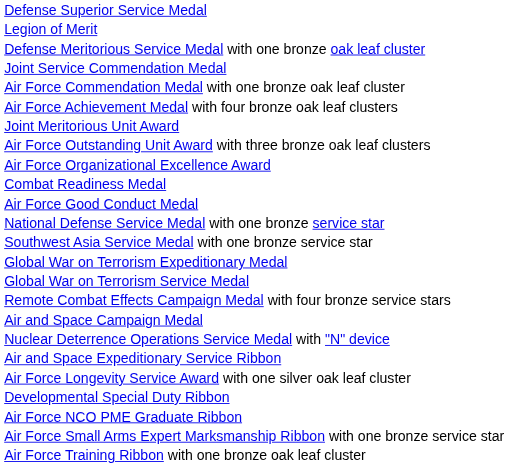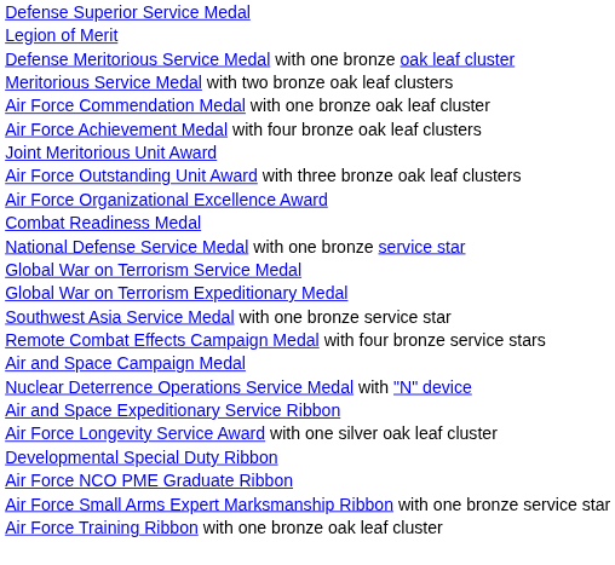 <table>
 <tr>
 <td></td>
 <td><a href='#'>Defense Superior Service Medal</a></td>
 </tr>
 <tr>
 <td></td>
 <td><a href='#'>Legion of Merit</a></td>
 </tr>
 <tr>
 <td></td>
 <td><a href='#'>Defense Meritorious Service Medal</a> with one bronze <a href='#'>oak leaf cluster</a></td>
 </tr>
 <tr>
 <td></td>
-<td><a href='#'>Joint Service Commendation Medal</a></td>
+<td><a href='#'>Meritorious Service Medal</a> with two bronze oak leaf clusters</td>
 </tr>
 <tr>
 <td></td>
 <td><a href='#'>Air Force Commendation Medal</a> with one bronze oak leaf cluster</td>
 </tr>
 <tr>
 <td></td>
 <td><a href='#'>Air Force Achievement Medal</a> with four bronze oak leaf clusters</td>
 </tr>
 <tr>
 <td></td>
 <td><a href='#'>Joint Meritorious Unit Award</a></td>
 </tr>
 <tr>
 <td></td>
 <td><a href='#'>Air Force Outstanding Unit Award</a> with three bronze oak leaf clusters</td>
 </tr>
 <tr>
 <td></td>
 <td><a href='#'>Air Force Organizational Excellence Award</a></td>
 </tr>
 <tr>
 <td></td>
 <td><a href='#'>Combat Readiness Medal</a></td>
 </tr>
 <tr>
 <td></td>
-<td><a href='#'>Air Force Good Conduct Medal</a></td>
-</tr>
-<tr>
-<td></td>
 <td><a href='#'>National Defense Service Medal</a> with one bronze <a href='#'>service star</a></td>
 </tr>
 <tr>
 <td></td>
-<td><a href='#'>Southwest Asia Service Medal</a> with one bronze service star</td>
+<td><a href='#'>Global War on Terrorism Service Medal</a></td>
 </tr>
 <tr>
 <td></td>
 <td><a href='#'>Global War on Terrorism Expeditionary Medal</a></td>
 </tr>
 <tr>
 <td></td>
-<td><a href='#'>Global War on Terrorism Service Medal</a></td>
+<td><a href='#'>Southwest Asia Service Medal</a> with one bronze service star</td>
 </tr>
 <tr>
 <td></td>
 <td><a href='#'>Remote Combat Effects Campaign Medal</a> with four bronze service stars</td>
 </tr>
 <tr>
 <td></td>
 <td><a href='#'>Air and Space Campaign Medal</a></td>
 </tr>
 <tr>
 <td><span></span></td>
 <td><a href='#'>Nuclear Deterrence Operations Service Medal</a> with <a href='#'>"N" device</a></td>
 </tr>
 <tr>
 <td></td>
 <td><a href='#'>Air and Space Expeditionary Service Ribbon</a></td>
 </tr>
 <tr>
 <td></td>
 <td><a href='#'>Air Force Longevity Service Award</a> with one silver oak leaf cluster</td>
 </tr>
 <tr>
 <td></td>
 <td><a href='#'>Developmental Special Duty Ribbon</a></td>
 </tr>
 <tr>
 <td></td>
 <td><a href='#'>Air Force NCO PME Graduate Ribbon</a></td>
 </tr>
 <tr>
 <td></td>
 <td><a href='#'>Air Force Small Arms Expert Marksmanship Ribbon</a> with one bronze service star</td>
 </tr>
 <tr>
 <td></td>
 <td><a href='#'>Air Force Training Ribbon</a> with one bronze oak leaf cluster</td>
 </tr>
 </table>
